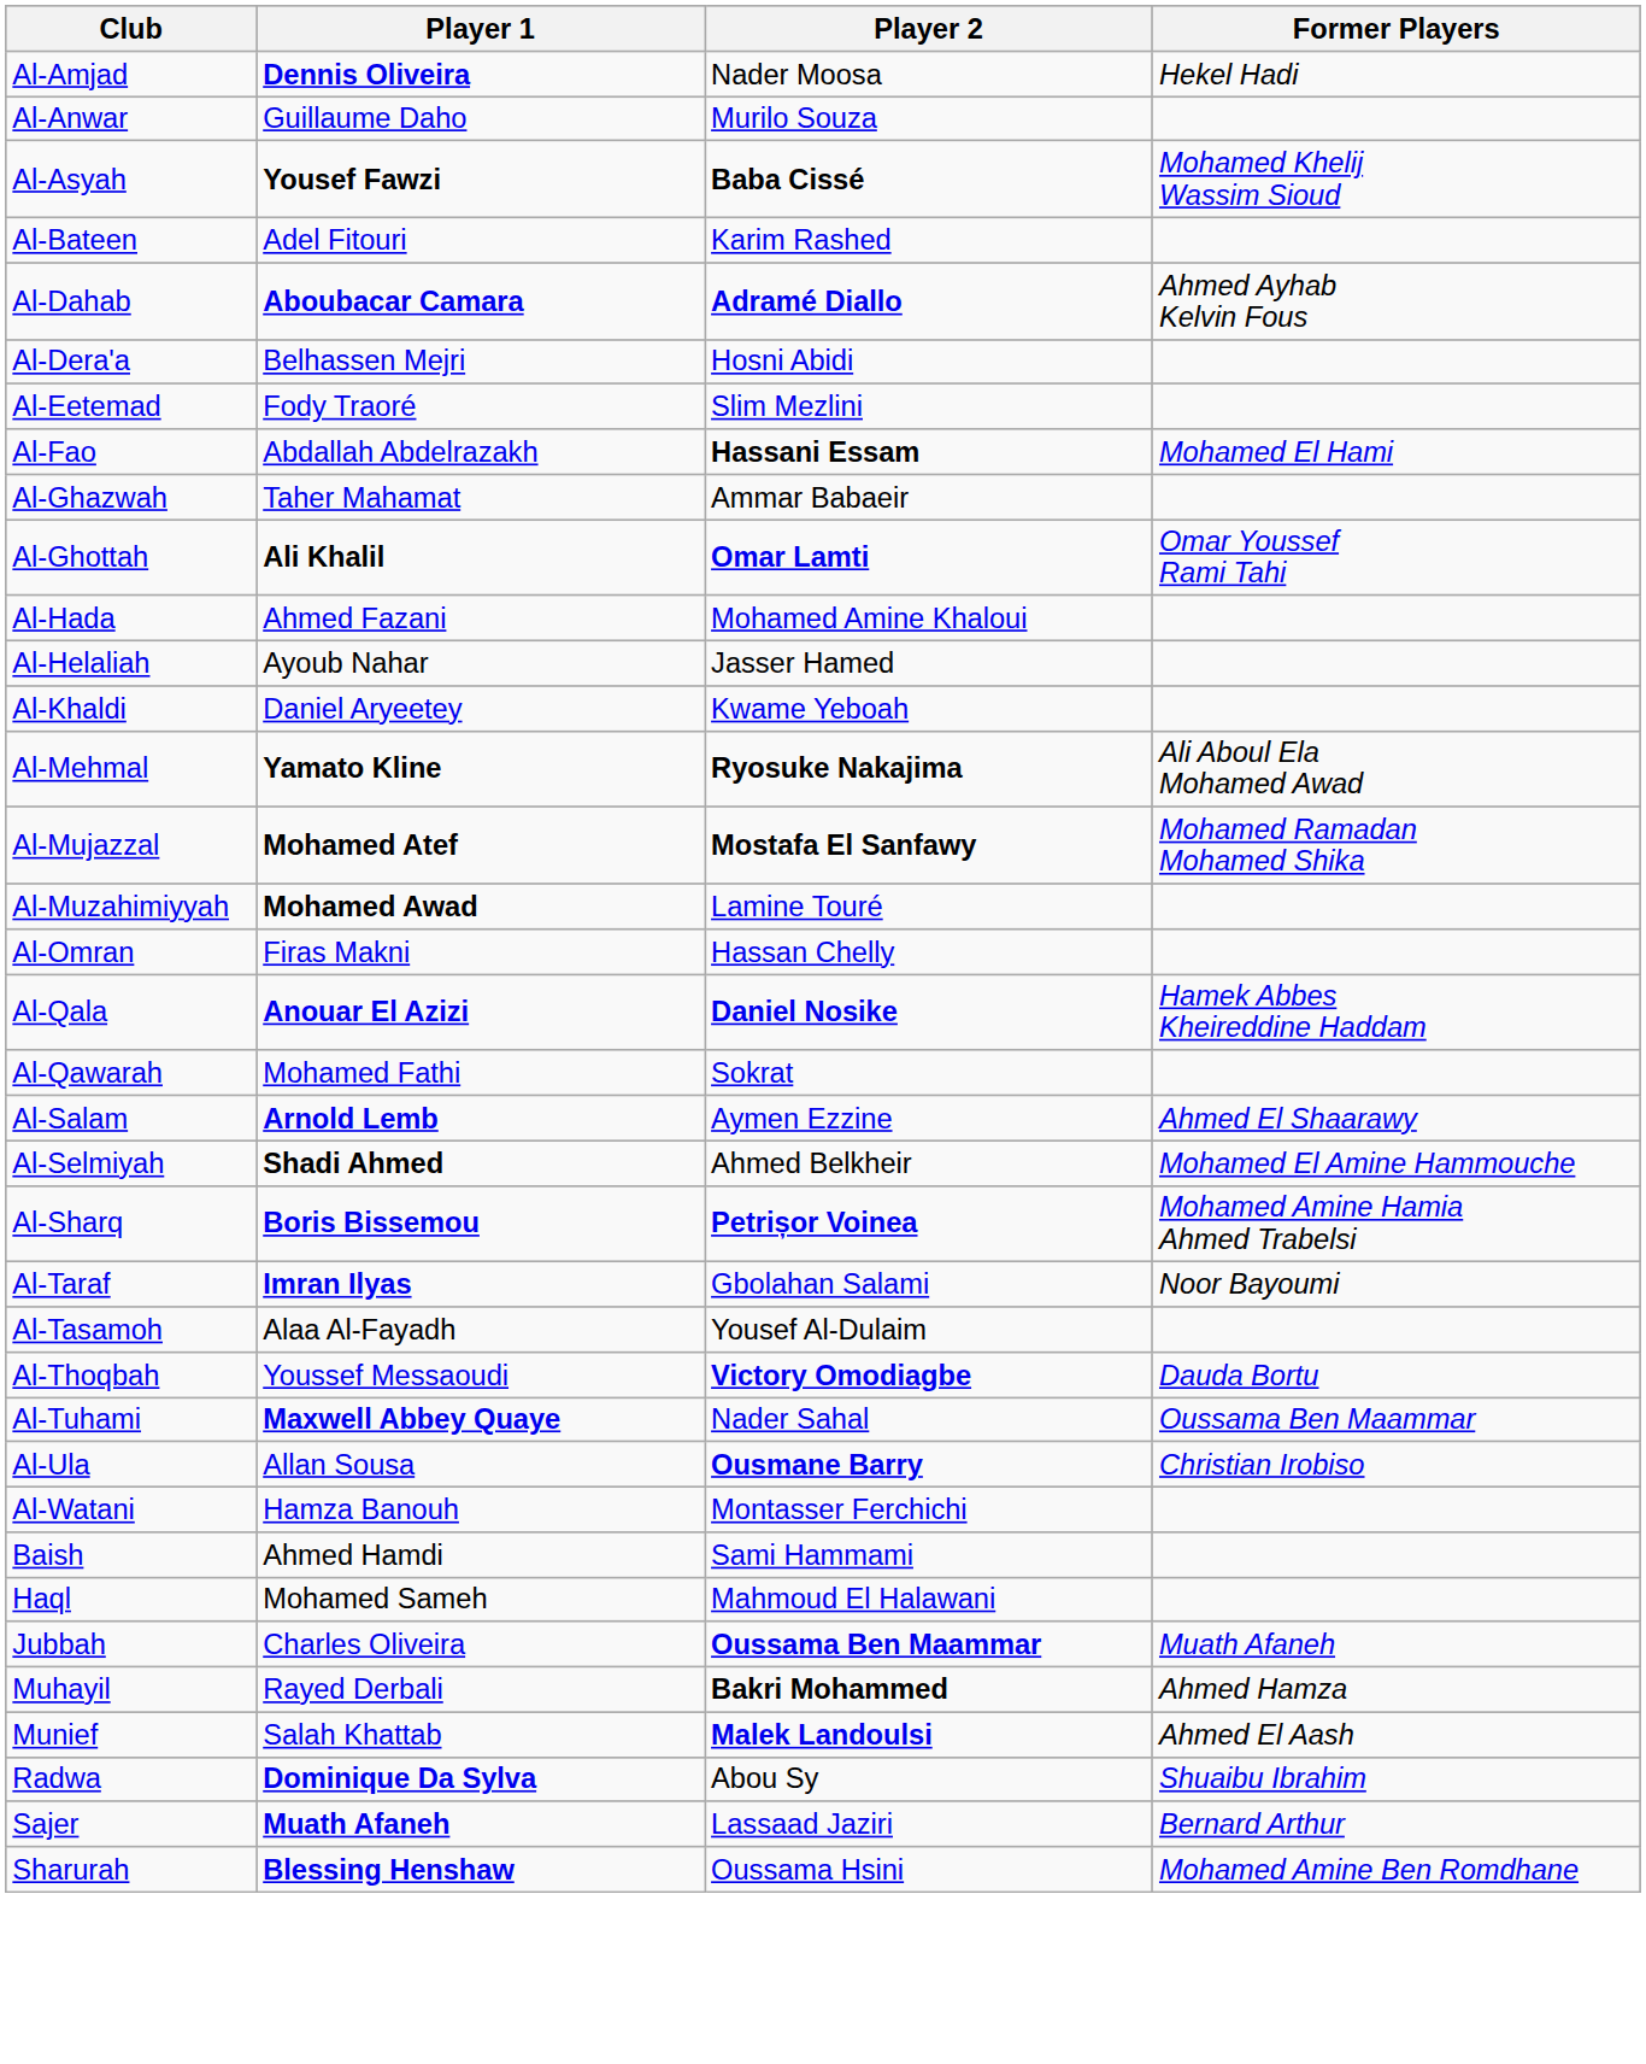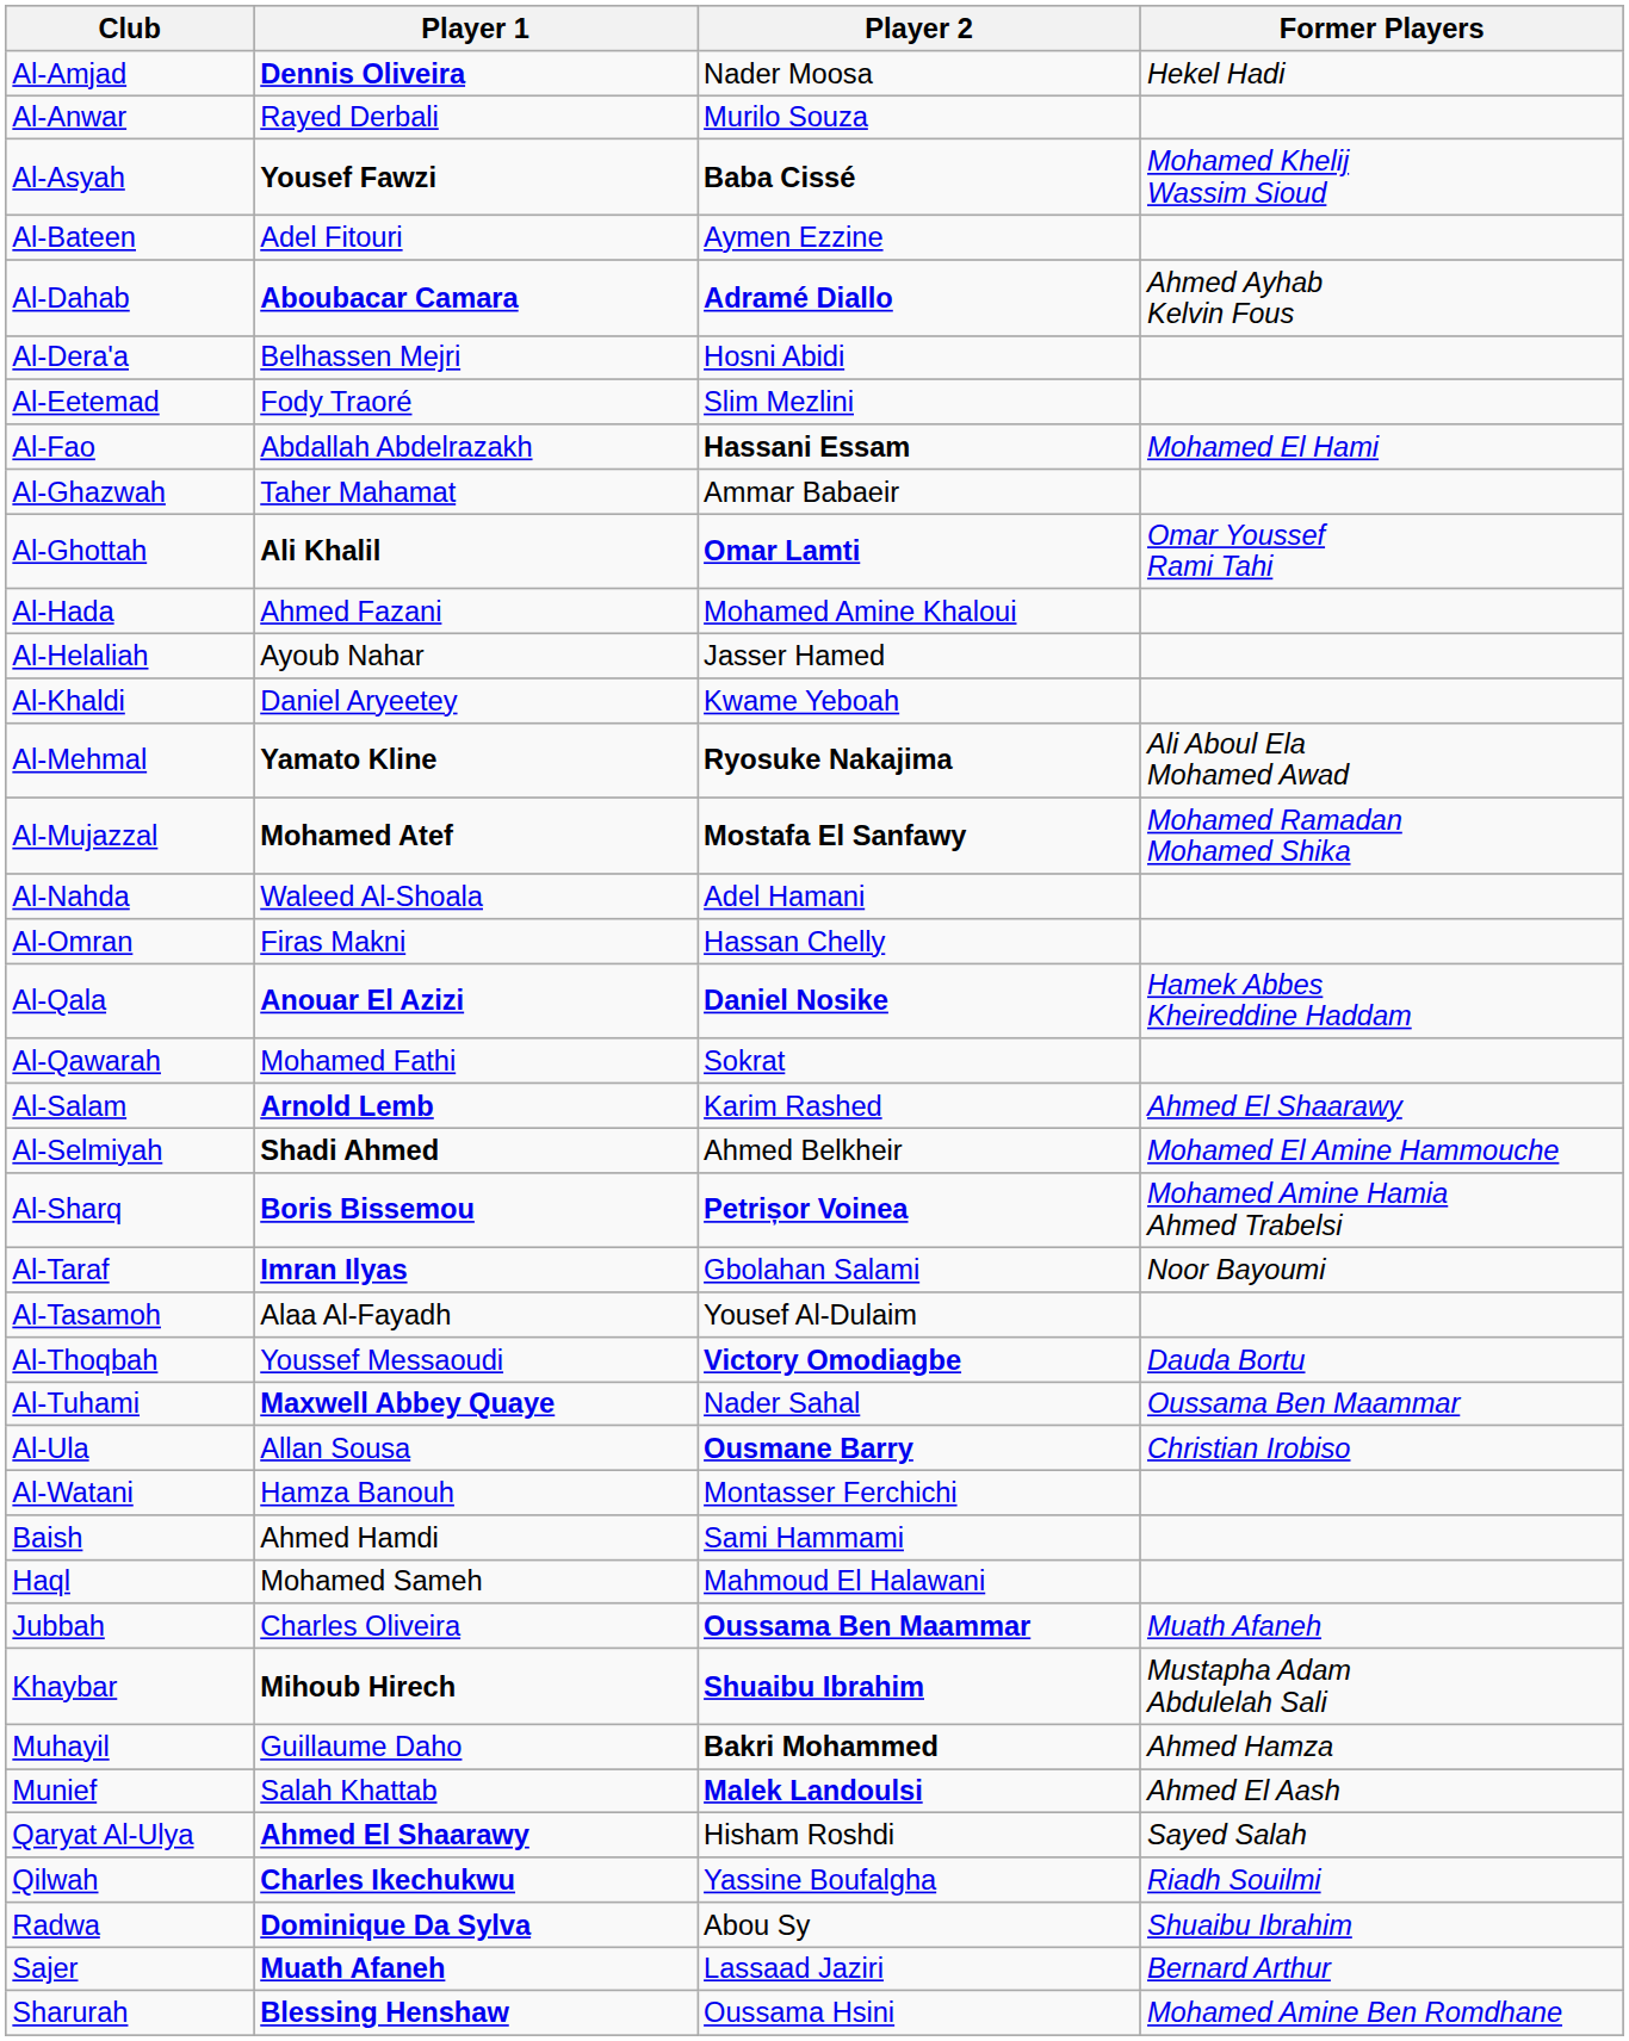 <table class="wikitable" border="1" style="text-align: left; font-size:90%">
 <tr>
 <th width="120">Club</th>
 <th width="220">Player 1</th>
 <th width="220">Player 2</th>
 <th width="240">Former Players</th>
 </tr>
 <tr>
 <td><a href='#'>Al-Amjad</a></td>
 <td> <strong><a href='#'>Dennis Oliveira</a></strong></td>
 <td> Nader Moosa</td>
 <td> <em>Hekel Hadi</em></td>
 </tr>
 <tr>
 <td><a href='#'>Al-Anwar</a></td>
-<td> <a href='#'>Guillaume Daho</a></td>
+<td> <a href='#'>Rayed Derbali</a></td>
 <td> <a href='#'>Murilo Souza</a></td>
 <td></td>
 </tr>
 <tr>
 <td><a href='#'>Al-Asyah</a></td>
 <td> <strong>Yousef Fawzi</strong></td>
 <td> <strong>Baba Cissé</strong></td>
 <td> <em><a href='#'>Mohamed Khelij</a></em><br> <em><a href='#'>Wassim Sioud</a></em></td>
 </tr>
 <tr>
 <td><a href='#'>Al-Bateen</a></td>
 <td> <a href='#'>Adel Fitouri</a></td>
-<td> <a href='#'>Karim Rashed</a></td>
+<td> <a href='#'>Aymen Ezzine</a></td>
 <td></td>
 </tr>
 <tr>
 <td><a href='#'>Al-Dahab</a></td>
 <td> <strong><a href='#'>Aboubacar Camara</a></strong></td>
 <td> <strong><a href='#'>Adramé Diallo</a></strong></td>
 <td> <em>Ahmed Ayhab</em><br> <em>Kelvin Fous</em></td>
 </tr>
 <tr>
 <td><a href='#'>Al-Dera'a</a></td>
 <td> <a href='#'>Belhassen Mejri</a></td>
 <td> <a href='#'>Hosni Abidi</a></td>
 <td></td>
 </tr>
 <tr>
 <td><a href='#'>Al-Eetemad</a></td>
 <td> <a href='#'>Fody Traoré</a></td>
 <td> <a href='#'>Slim Mezlini</a></td>
 <td></td>
 </tr>
 <tr>
 <td><a href='#'>Al-Fao</a></td>
 <td> <a href='#'>Abdallah Abdelrazakh</a></td>
 <td> <strong>Hassani Essam</strong></td>
 <td> <em><a href='#'>Mohamed El Hami</a></em></td>
 </tr>
 <tr>
 <td><a href='#'>Al-Ghazwah</a></td>
 <td> <a href='#'>Taher Mahamat</a></td>
 <td> Ammar Babaeir</td>
 <td></td>
 </tr>
 <tr>
 <td><a href='#'>Al-Ghottah</a></td>
 <td> <strong>Ali Khalil</strong></td>
 <td> <strong><a href='#'>Omar Lamti</a></strong></td>
 <td> <em><a href='#'>Omar Youssef</a></em><br> <em><a href='#'>Rami Tahi</a></em></td>
 </tr>
 <tr>
 <td><a href='#'>Al-Hada</a></td>
 <td> <a href='#'>Ahmed Fazani</a></td>
 <td> <a href='#'>Mohamed Amine Khaloui</a></td>
 <td></td>
 </tr>
 <tr>
 <td><a href='#'>Al-Helaliah</a></td>
 <td> Ayoub Nahar</td>
 <td> Jasser Hamed</td>
 <td></td>
 </tr>
 <tr>
 <td><a href='#'>Al-Khaldi</a></td>
 <td> <a href='#'>Daniel Aryeetey</a></td>
 <td> <a href='#'>Kwame Yeboah</a></td>
 <td></td>
 </tr>
 <tr>
 <td><a href='#'>Al-Mehmal</a></td>
 <td> <strong>Yamato Kline</strong></td>
 <td> <strong>Ryosuke Nakajima</strong></td>
 <td> <em>Ali Aboul Ela</em><br> <em>Mohamed Awad</em></td>
 </tr>
 <tr>
 <td><a href='#'>Al-Mujazzal</a></td>
 <td> <strong>Mohamed Atef</strong></td>
 <td> <strong>Mostafa El Sanfawy</strong></td>
 <td> <em><a href='#'>Mohamed Ramadan</a></em><br> <em><a href='#'>Mohamed Shika</a></em></td>
 </tr>
 <tr>
-<td><a href='#'>Al-Muzahimiyyah</a></td>
-<td> <strong>Mohamed Awad</strong></td>
-<td> <a href='#'>Lamine Touré</a></td>
+<td><a href='#'>Al-Nahda</a></td>
+<td> <a href='#'>Waleed Al-Shoala</a></td>
+<td> <a href='#'>Adel Hamani</a></td>
 <td></td>
 </tr>
 <tr>
 <td><a href='#'>Al-Omran</a></td>
 <td> <a href='#'>Firas Makni</a></td>
 <td> <a href='#'>Hassan Chelly</a></td>
 <td></td>
 </tr>
 <tr>
 <td><a href='#'>Al-Qala</a></td>
 <td> <strong><a href='#'>Anouar El Azizi</a></strong></td>
 <td> <strong><a href='#'>Daniel Nosike</a></strong></td>
 <td> <em><a href='#'>Hamek Abbes</a></em><br> <em><a href='#'>Kheireddine Haddam</a></em></td>
 </tr>
 <tr>
 <td><a href='#'>Al-Qawarah</a></td>
 <td> <a href='#'>Mohamed Fathi</a></td>
 <td> <a href='#'>Sokrat</a></td>
 <td></td>
 </tr>
 <tr>
 <td><a href='#'>Al-Salam</a></td>
 <td> <strong><a href='#'>Arnold Lemb</a></strong></td>
-<td> <a href='#'>Aymen Ezzine</a></td>
+<td> <a href='#'>Karim Rashed</a></td>
 <td> <em><a href='#'>Ahmed El Shaarawy</a></em></td>
 </tr>
 <tr>
 <td><a href='#'>Al-Selmiyah</a></td>
 <td> <strong>Shadi Ahmed</strong></td>
 <td> Ahmed Belkheir</td>
 <td> <em><a href='#'>Mohamed El Amine Hammouche</a></em></td>
 </tr>
 <tr>
 <td><a href='#'>Al-Sharq</a></td>
 <td> <strong><a href='#'>Boris Bissemou</a></strong></td>
 <td> <strong><a href='#'>Petrișor Voinea</a></strong></td>
 <td> <em><a href='#'>Mohamed Amine Hamia</a></em><br> <em>Ahmed Trabelsi</em></td>
 </tr>
 <tr>
 <td><a href='#'>Al-Taraf</a></td>
 <td> <strong><a href='#'>Imran Ilyas</a></strong></td>
 <td> <a href='#'>Gbolahan Salami</a></td>
 <td> <em>Noor Bayoumi</em></td>
 </tr>
 <tr>
 <td><a href='#'>Al-Tasamoh</a></td>
 <td>  Alaa Al-Fayadh</td>
 <td>  Yousef Al-Dulaim</td>
 <td></td>
 </tr>
 <tr>
 <td><a href='#'>Al-Thoqbah</a></td>
 <td> <a href='#'>Youssef Messaoudi</a></td>
 <td> <strong><a href='#'>Victory Omodiagbe</a></strong></td>
 <td> <em><a href='#'>Dauda Bortu</a></em></td>
 </tr>
 <tr>
 <td><a href='#'>Al-Tuhami</a></td>
 <td> <strong><a href='#'>Maxwell Abbey Quaye</a></strong></td>
 <td> <a href='#'>Nader Sahal</a></td>
 <td> <em><a href='#'>Oussama Ben Maammar</a></em></td>
 </tr>
 <tr>
 <td><a href='#'>Al-Ula</a></td>
 <td> <a href='#'>Allan Sousa</a></td>
 <td> <strong><a href='#'>Ousmane Barry</a></strong></td>
 <td> <em><a href='#'>Christian Irobiso</a></em></td>
 </tr>
 <tr>
 <td><a href='#'>Al-Watani</a></td>
 <td> <a href='#'>Hamza Banouh</a></td>
 <td> <a href='#'>Montasser Ferchichi</a></td>
 <td></td>
 </tr>
 <tr>
 <td><a href='#'>Baish</a></td>
 <td> Ahmed Hamdi</td>
 <td> <a href='#'>Sami Hammami</a></td>
 <td></td>
 </tr>
 <tr>
 <td><a href='#'>Haql</a></td>
 <td> Mohamed Sameh</td>
 <td> <a href='#'>Mahmoud El Halawani</a></td>
 <td></td>
 </tr>
 <tr>
 <td><a href='#'>Jubbah</a></td>
 <td> <a href='#'>Charles Oliveira</a></td>
 <td> <strong><a href='#'>Oussama Ben Maammar</a></strong></td>
 <td> <em><a href='#'>Muath Afaneh</a></em></td>
 </tr>
 <tr>
+<td><a href='#'>Khaybar</a></td>
+<td> <strong>Mihoub Hirech</strong></td>
+<td> <strong><a href='#'>Shuaibu Ibrahim</a></strong></td>
+<td> <em>Mustapha Adam</em><br> <em>Abdulelah Sali</em></td>
+</tr>
+<tr>
 <td><a href='#'>Muhayil</a></td>
-<td> <a href='#'>Rayed Derbali</a></td>
+<td> <a href='#'>Guillaume Daho</a></td>
 <td> <strong>Bakri Mohammed</strong></td>
 <td> <em>Ahmed Hamza</em></td>
 </tr>
 <tr>
 <td><a href='#'>Munief</a></td>
 <td> <a href='#'>Salah Khattab</a></td>
 <td> <strong><a href='#'>Malek Landoulsi</a></strong></td>
 <td> <em>Ahmed El Aash</em></td>
+</tr>
+<tr>
+<td><a href='#'>Qaryat Al-Ulya</a></td>
+<td> <strong><a href='#'>Ahmed El Shaarawy</a></strong></td>
+<td> Hisham Roshdi</td>
+<td> <em>Sayed Salah</em></td>
+</tr>
+<tr>
+<td><a href='#'>Qilwah</a></td>
+<td> <strong><a href='#'>Charles Ikechukwu</a></strong></td>
+<td> <a href='#'>Yassine Boufalgha</a></td>
+<td> <em><a href='#'>Riadh Souilmi</a></em></td>
 </tr>
 <tr>
 <td><a href='#'>Radwa</a></td>
 <td> <strong><a href='#'>Dominique Da Sylva</a></strong></td>
 <td> Abou Sy</td>
 <td> <em><a href='#'>Shuaibu Ibrahim</a></em></td>
 </tr>
 <tr>
 <td><a href='#'>Sajer</a></td>
 <td> <strong><a href='#'>Muath Afaneh</a></strong></td>
 <td> <a href='#'>Lassaad Jaziri</a></td>
 <td> <em><a href='#'>Bernard Arthur</a></em></td>
 </tr>
 <tr>
 <td><a href='#'>Sharurah</a></td>
 <td> <strong><a href='#'>Blessing Henshaw</a></strong></td>
 <td> <a href='#'>Oussama Hsini</a></td>
 <td> <em><a href='#'>Mohamed Amine Ben Romdhane</a></em></td>
 </tr>
 </table>
